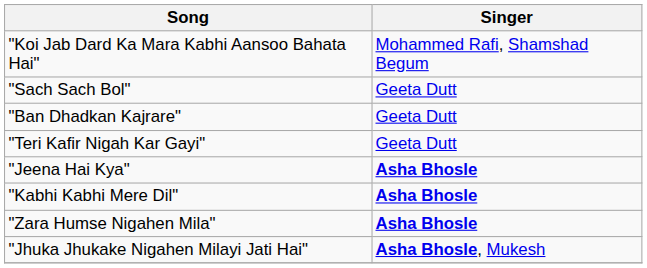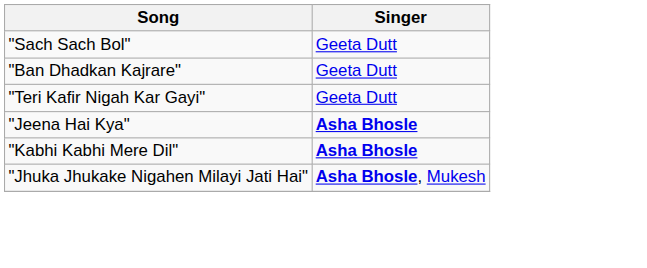 <table class="wikitable">
 <tr>
 <th>Song</th>
 <th>Singer</th>
-</tr>
-<tr>
-<td>"Koi Jab Dard Ka Mara Kabhi Aansoo Bahata Hai"</td>
-<td><a href='#'>Mohammed Rafi</a>, <a href='#'>Shamshad Begum</a></td>
 </tr>
 <tr>
 <td>"Sach Sach Bol"</td>
 <td><a href='#'>Geeta Dutt</a></td>
 </tr>
 <tr>
 <td>"Ban Dhadkan Kajrare"</td>
 <td><a href='#'>Geeta Dutt</a></td>
 </tr>
 <tr>
 <td>"Teri Kafir Nigah Kar Gayi"</td>
 <td><a href='#'>Geeta Dutt</a></td>
 </tr>
 <tr>
 <td>"Jeena Hai Kya"</td>
 <td><strong><a href='#'>Asha Bhosle</a></strong></td>
 </tr>
 <tr>
 <td>"Kabhi Kabhi Mere Dil"</td>
 <td><strong><a href='#'>Asha Bhosle</a></strong></td>
 </tr>
 <tr>
-<td>"Zara Humse Nigahen Mila"</td>
-<td><strong><a href='#'>Asha Bhosle</a></strong></td>
-</tr>
-<tr>
 <td>"Jhuka Jhukake Nigahen Milayi Jati Hai"</td>
 <td><strong><a href='#'>Asha Bhosle</a></strong>, <a href='#'>Mukesh</a></td>
 </tr>
 <tr>
 </tr>
 </table>
